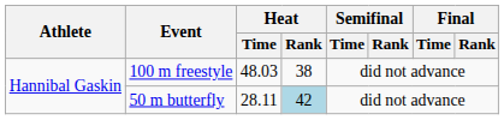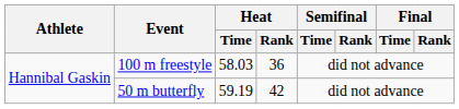 <table class=wikitable style="font-size:90%">
 <tr>
 <th rowspan=2>Athlete</th>
 <th rowspan=2>Event</th>
 <th colspan="2">Heat</th>
 <th colspan="2">Semifinal</th>
 <th colspan="2">Final</th>
 </tr>
 <tr style="font-size:95%">
 <th>Time</th>
 <th>Rank</th>
 <th>Time</th>
 <th>Rank</th>
 <th>Time</th>
 <th>Rank</th>
 </tr>
 <tr align=center>
 <td align=left rowspan=2><a href='#'>Hannibal Gaskin</a></td>
 <td align=left><a href='#'>100 m freestyle</a></td>
-<td>48.03</td>
-<td>38</td>
+<td>58.03</td>
+<td>36</td>
 <td colspan=4>did not advance</td>
 </tr>
 <tr align=center>
 <td align=left><a href='#'>50 m butterfly</a></td>
-<td>28.11</td>
-<td style="background: lightblue;">42</td>
+<td>59.19</td>
+<td>42</td>
 <td colspan=4>did not advance</td>
 </tr>
 </table>
